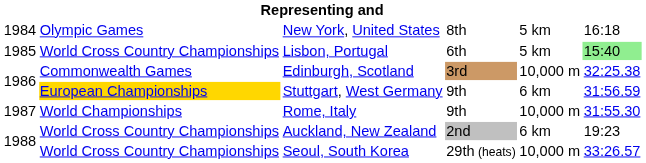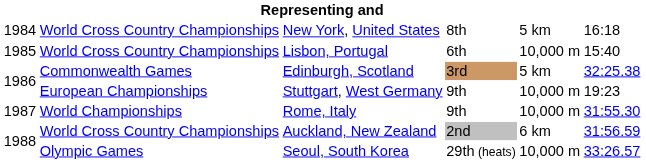 <table>
 <tr>
 <th colspan="6">Representing  and </th>
 </tr>
 <tr>
 <td>1984</td>
-<td><a href='#'>Olympic Games</a></td>
+<td><a href='#'>World Cross Country Championships</a></td>
 <td><a href='#'>New York</a>, <a href='#'>United States</a></td>
 <td>8th</td>
 <td>5 km</td>
 <td>16:18</td>
 </tr>
 <tr>
 <td>1985</td>
 <td><a href='#'>World Cross Country Championships</a></td>
 <td><a href='#'>Lisbon, Portugal</a></td>
 <td>6th</td>
-<td>5 km</td>
-<td style="background: lightgreen;">15:40</td>
+<td>10,000 m</td>
+<td>15:40</td>
 </tr>
 <tr>
 <td rowspan=2>1986</td>
 <td><a href='#'>Commonwealth Games</a></td>
 <td><a href='#'>Edinburgh, Scotland</a></td>
 <td bgcolor="cc9966">3rd</td>
-<td>10,000 m</td>
+<td>5 km</td>
 <td><a href='#'>32:25.38</a></td>
 </tr>
 <tr>
-<td style="background: gold;"><a href='#'>European Championships</a></td>
+<td><a href='#'>European Championships</a></td>
 <td><a href='#'>Stuttgart</a>, <a href='#'>West Germany</a></td>
 <td>9th</td>
-<td>6 km</td>
-<td><a href='#'>31:56.59</a></td>
+<td>10,000 m</td>
+<td>19:23</td>
 </tr>
 <tr>
 <td>1987</td>
 <td><a href='#'>World Championships</a></td>
 <td><a href='#'>Rome, Italy</a></td>
 <td>9th</td>
 <td>10,000 m</td>
 <td><a href='#'>31:55.30</a></td>
 </tr>
 <tr>
 <td rowspan=2>1988</td>
 <td><a href='#'>World Cross Country Championships</a></td>
 <td><a href='#'>Auckland, New Zealand</a></td>
 <td bgcolor="silver">2nd</td>
 <td>6 km</td>
-<td>19:23</td>
+<td><a href='#'>31:56.59</a></td>
 </tr>
 <tr>
-<td><a href='#'>World Cross Country Championships</a></td>
+<td><a href='#'>Olympic Games</a></td>
 <td><a href='#'>Seoul, South Korea</a></td>
 <td>29th<small> (heats)</small></td>
 <td>10,000 m</td>
 <td><a href='#'>33:26.57</a></td>
 </tr>
 </table>
